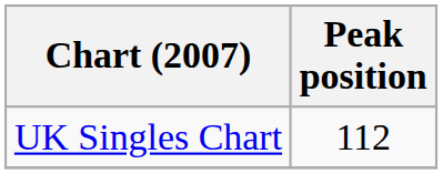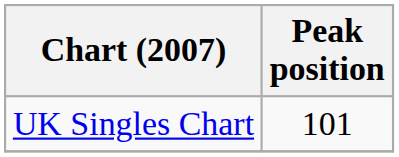 <table class="wikitable sortable">
 <tr>
 <th align="center">Chart (2007)</th>
 <th align="center">Peak<br>position</th>
 </tr>
 <tr>
 <td align="left"><a href='#'>UK Singles Chart</a></td>
-<td align="center">112</td>
+<td align="center">101</td>
 </tr>
 <tr>
 </tr>
 </table>
